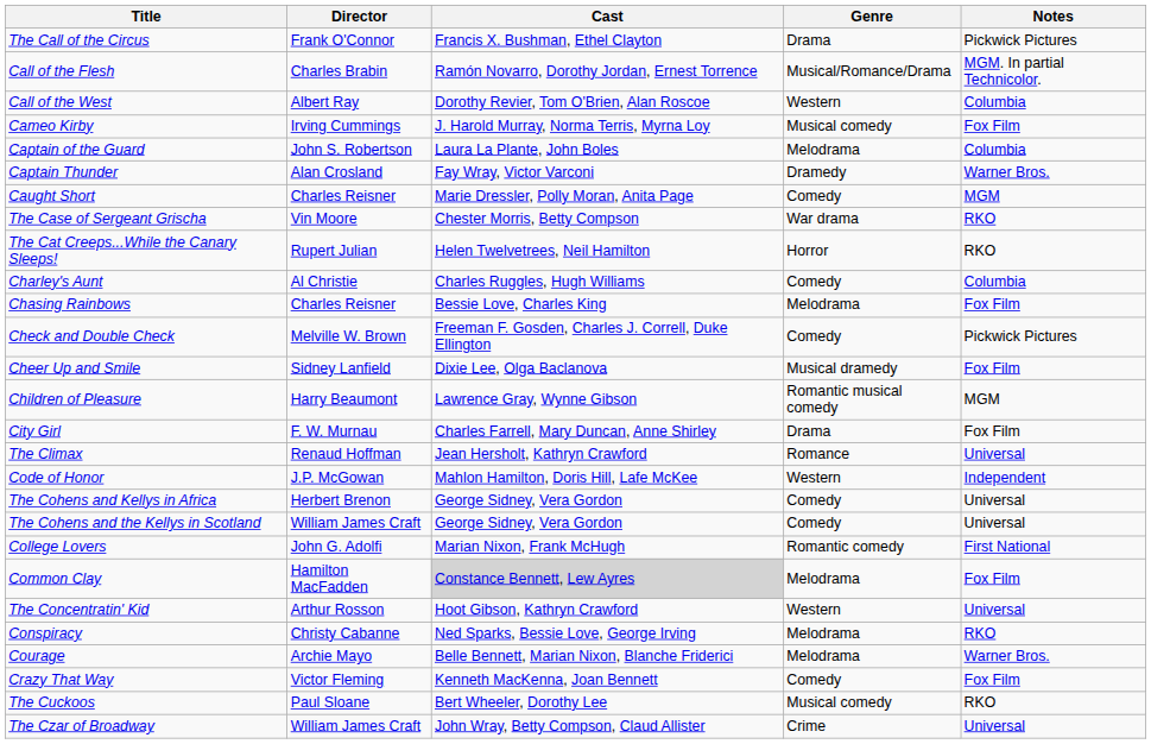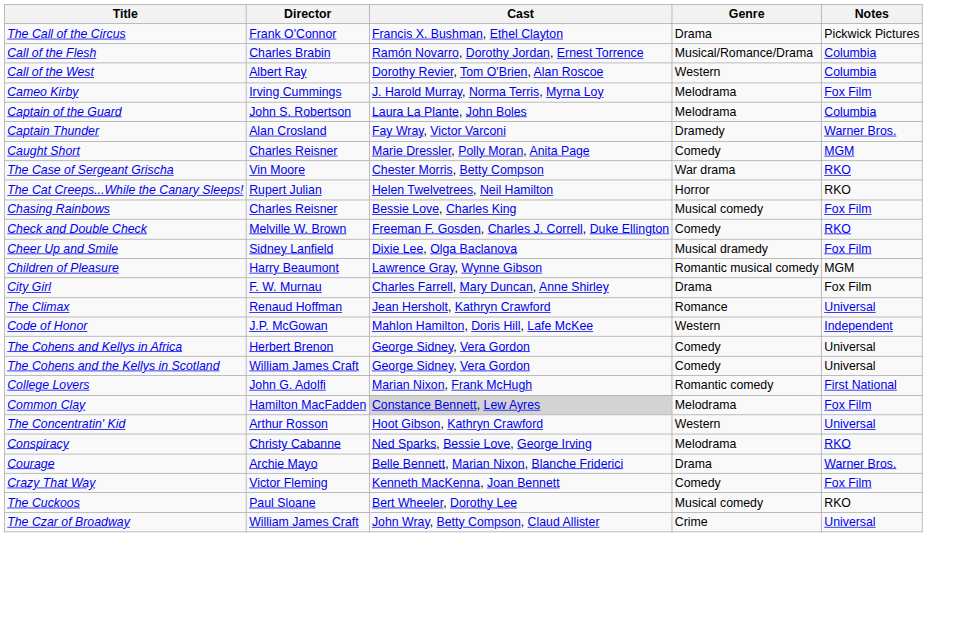 <table class=wikitable>
 <tr>
 <th>Title</th>
 <th>Director</th>
 <th>Cast</th>
 <th>Genre</th>
 <th>Notes</th>
 </tr>
 <tr>
 <td><em><a href='#'>The Call of the Circus</a></em></td>
 <td><a href='#'>Frank O'Connor</a></td>
 <td><a href='#'>Francis X. Bushman</a>, <a href='#'>Ethel Clayton</a></td>
 <td>Drama</td>
 <td>Pickwick Pictures</td>
 </tr>
 <tr>
 <td><em><a href='#'>Call of the Flesh</a></em></td>
 <td><a href='#'>Charles Brabin</a></td>
 <td><a href='#'>Ramón Novarro</a>, <a href='#'>Dorothy Jordan</a>, <a href='#'>Ernest Torrence</a></td>
 <td>Musical/Romance/Drama</td>
-<td><a href='#'>MGM</a>. In partial <a href='#'>Technicolor</a>.</td>
+<td><a href='#'>Columbia</a></td>
 </tr>
 <tr>
 <td><em><a href='#'>Call of the West</a></em></td>
 <td><a href='#'>Albert Ray</a></td>
 <td><a href='#'>Dorothy Revier</a>, <a href='#'>Tom O'Brien</a>, <a href='#'>Alan Roscoe</a></td>
 <td>Western</td>
 <td><a href='#'>Columbia</a></td>
 </tr>
 <tr>
 <td><em><a href='#'>Cameo Kirby</a></em></td>
 <td><a href='#'>Irving Cummings</a></td>
 <td><a href='#'>J. Harold Murray</a>, <a href='#'>Norma Terris</a>, <a href='#'>Myrna Loy</a></td>
-<td>Musical comedy</td>
+<td>Melodrama</td>
 <td><a href='#'>Fox Film</a></td>
 </tr>
 <tr>
 <td><em><a href='#'>Captain of the Guard</a></em></td>
 <td><a href='#'>John S. Robertson</a></td>
 <td><a href='#'>Laura La Plante</a>, <a href='#'>John Boles</a></td>
 <td>Melodrama</td>
 <td><a href='#'>Columbia</a></td>
 </tr>
 <tr>
 <td><em><a href='#'>Captain Thunder</a></em></td>
 <td><a href='#'>Alan Crosland</a></td>
 <td><a href='#'>Fay Wray</a>, <a href='#'>Victor Varconi</a></td>
 <td>Dramedy</td>
 <td><a href='#'>Warner Bros.</a></td>
 </tr>
 <tr>
 <td><em><a href='#'>Caught Short</a></em></td>
 <td><a href='#'>Charles Reisner</a></td>
 <td><a href='#'>Marie Dressler</a>, <a href='#'>Polly Moran</a>, <a href='#'>Anita Page</a></td>
 <td>Comedy</td>
 <td><a href='#'>MGM</a></td>
 </tr>
 <tr>
 <td><em><a href='#'>The Case of Sergeant Grischa</a></em></td>
 <td><a href='#'>Vin Moore</a></td>
 <td><a href='#'>Chester Morris</a>, <a href='#'>Betty Compson</a></td>
 <td>War drama</td>
 <td><a href='#'>RKO</a></td>
 </tr>
 <tr>
 <td><em><a href='#'>The Cat Creeps...While the Canary Sleeps!</a></em></td>
 <td><a href='#'>Rupert Julian</a></td>
 <td><a href='#'>Helen Twelvetrees</a>, <a href='#'>Neil Hamilton</a></td>
 <td>Horror</td>
 <td>RKO</td>
 </tr>
 <tr>
-<td><em><a href='#'>Charley's Aunt</a></em></td>
-<td><a href='#'>Al Christie</a></td>
-<td><a href='#'>Charles Ruggles</a>, <a href='#'>Hugh Williams</a></td>
-<td>Comedy</td>
-<td><a href='#'>Columbia</a></td>
-</tr>
-<tr>
 <td><em><a href='#'>Chasing Rainbows</a></em></td>
 <td><a href='#'>Charles Reisner</a></td>
 <td><a href='#'>Bessie Love</a>, <a href='#'>Charles King</a></td>
-<td>Melodrama</td>
+<td>Musical comedy</td>
 <td><a href='#'>Fox Film</a></td>
 </tr>
 <tr>
 <td><em><a href='#'>Check and Double Check</a></em></td>
 <td><a href='#'>Melville W. Brown</a></td>
 <td><a href='#'>Freeman F. Gosden</a>, <a href='#'>Charles J. Correll</a>, <a href='#'>Duke Ellington</a></td>
 <td>Comedy</td>
-<td>Pickwick Pictures</td>
+<td><a href='#'>RKO</a></td>
 </tr>
 <tr>
 <td><em><a href='#'>Cheer Up and Smile</a></em></td>
 <td><a href='#'>Sidney Lanfield</a></td>
 <td><a href='#'>Dixie Lee</a>, <a href='#'>Olga Baclanova</a></td>
 <td>Musical dramedy</td>
 <td><a href='#'>Fox Film</a></td>
 </tr>
 <tr>
 <td><em><a href='#'>Children of Pleasure</a></em></td>
 <td><a href='#'>Harry Beaumont</a></td>
 <td><a href='#'>Lawrence Gray</a>, <a href='#'>Wynne Gibson</a></td>
 <td>Romantic musical comedy</td>
 <td>MGM</td>
 </tr>
 <tr>
 <td><em><a href='#'>City Girl</a></em></td>
 <td><a href='#'>F. W. Murnau</a></td>
 <td><a href='#'>Charles Farrell</a>, <a href='#'>Mary Duncan</a>, <a href='#'>Anne Shirley</a></td>
 <td>Drama</td>
 <td>Fox Film</td>
 </tr>
 <tr>
 <td><em><a href='#'>The Climax</a></em></td>
 <td><a href='#'>Renaud Hoffman</a></td>
 <td><a href='#'>Jean Hersholt</a>, <a href='#'>Kathryn Crawford</a></td>
 <td>Romance</td>
 <td><a href='#'>Universal</a></td>
 </tr>
 <tr>
 <td><em><a href='#'>Code of Honor</a></em></td>
 <td><a href='#'>J.P. McGowan</a></td>
 <td><a href='#'>Mahlon Hamilton</a>, <a href='#'>Doris Hill</a>, <a href='#'>Lafe McKee</a></td>
 <td>Western</td>
 <td><a href='#'>Independent</a></td>
 </tr>
 <tr>
 <td><em><a href='#'>The Cohens and Kellys in Africa</a></em></td>
 <td><a href='#'>Herbert Brenon</a></td>
 <td><a href='#'>George Sidney</a>, <a href='#'>Vera Gordon</a></td>
 <td>Comedy</td>
 <td>Universal</td>
 </tr>
 <tr>
 <td><em><a href='#'>The Cohens and the Kellys in Scotland</a></em></td>
 <td><a href='#'>William James Craft</a></td>
 <td><a href='#'>George Sidney</a>, <a href='#'>Vera Gordon</a></td>
 <td>Comedy</td>
 <td>Universal</td>
 </tr>
 <tr>
 <td><em><a href='#'>College Lovers</a></em></td>
 <td><a href='#'>John G. Adolfi</a></td>
 <td><a href='#'>Marian Nixon</a>, <a href='#'>Frank McHugh</a></td>
 <td>Romantic comedy</td>
 <td><a href='#'>First National</a></td>
 </tr>
 <tr>
 <td><em><a href='#'>Common Clay</a></em></td>
 <td><a href='#'>Hamilton MacFadden</a></td>
 <td style="background: lightgrey;"><a href='#'>Constance Bennett</a>, <a href='#'>Lew Ayres</a></td>
 <td>Melodrama</td>
 <td><a href='#'>Fox Film</a></td>
 </tr>
 <tr>
 <td><em><a href='#'>The Concentratin' Kid</a></em></td>
 <td><a href='#'>Arthur Rosson</a></td>
 <td><a href='#'>Hoot Gibson</a>, <a href='#'>Kathryn Crawford</a></td>
 <td>Western</td>
 <td><a href='#'>Universal</a></td>
 </tr>
 <tr>
 <td><em><a href='#'>Conspiracy</a></em></td>
 <td><a href='#'>Christy Cabanne</a></td>
 <td><a href='#'>Ned Sparks</a>, <a href='#'>Bessie Love</a>, <a href='#'>George Irving</a></td>
 <td>Melodrama</td>
 <td><a href='#'>RKO</a></td>
 </tr>
 <tr>
 <td><em><a href='#'>Courage</a></em></td>
 <td><a href='#'>Archie Mayo</a></td>
 <td><a href='#'>Belle Bennett</a>, <a href='#'>Marian Nixon</a>, <a href='#'>Blanche Friderici</a></td>
-<td>Melodrama</td>
+<td>Drama</td>
 <td><a href='#'>Warner Bros.</a></td>
 </tr>
 <tr>
 <td><em><a href='#'>Crazy That Way</a></em></td>
 <td><a href='#'>Victor Fleming</a></td>
 <td><a href='#'>Kenneth MacKenna</a>, <a href='#'>Joan Bennett</a></td>
 <td>Comedy</td>
 <td><a href='#'>Fox Film</a></td>
 </tr>
 <tr>
 <td><em><a href='#'>The Cuckoos</a></em></td>
 <td><a href='#'>Paul Sloane</a></td>
 <td><a href='#'>Bert Wheeler</a>, <a href='#'>Dorothy Lee</a></td>
 <td>Musical comedy</td>
 <td>RKO</td>
 </tr>
 <tr>
 <td><em><a href='#'>The Czar of Broadway</a></em></td>
 <td><a href='#'>William James Craft</a></td>
 <td><a href='#'>John Wray</a>, <a href='#'>Betty Compson</a>, <a href='#'>Claud Allister</a></td>
 <td>Crime</td>
 <td><a href='#'>Universal</a></td>
 </tr>
 </table>
